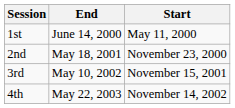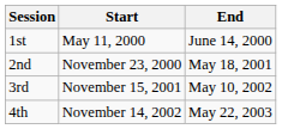 <table class="wikitable">
 <tr>
 <th>Session</th>
+<th>Start</th>
 <th>End</th>
-<th>Start</th>
 </tr>
 <tr>
 <td>1st</td>
+<td>May 11, 2000</td>
 <td>June 14, 2000</td>
-<td>May 11, 2000</td>
 </tr>
 <tr>
 <td>2nd</td>
+<td>November 23, 2000</td>
 <td>May 18, 2001</td>
-<td>November 23, 2000</td>
 </tr>
 <tr>
 <td>3rd</td>
+<td>November 15, 2001</td>
 <td>May 10, 2002</td>
-<td>November 15, 2001</td>
 </tr>
 <tr>
 <td>4th</td>
+<td>November 14, 2002</td>
 <td>May 22, 2003</td>
-<td>November 14, 2002</td>
 </tr>
 </table>
